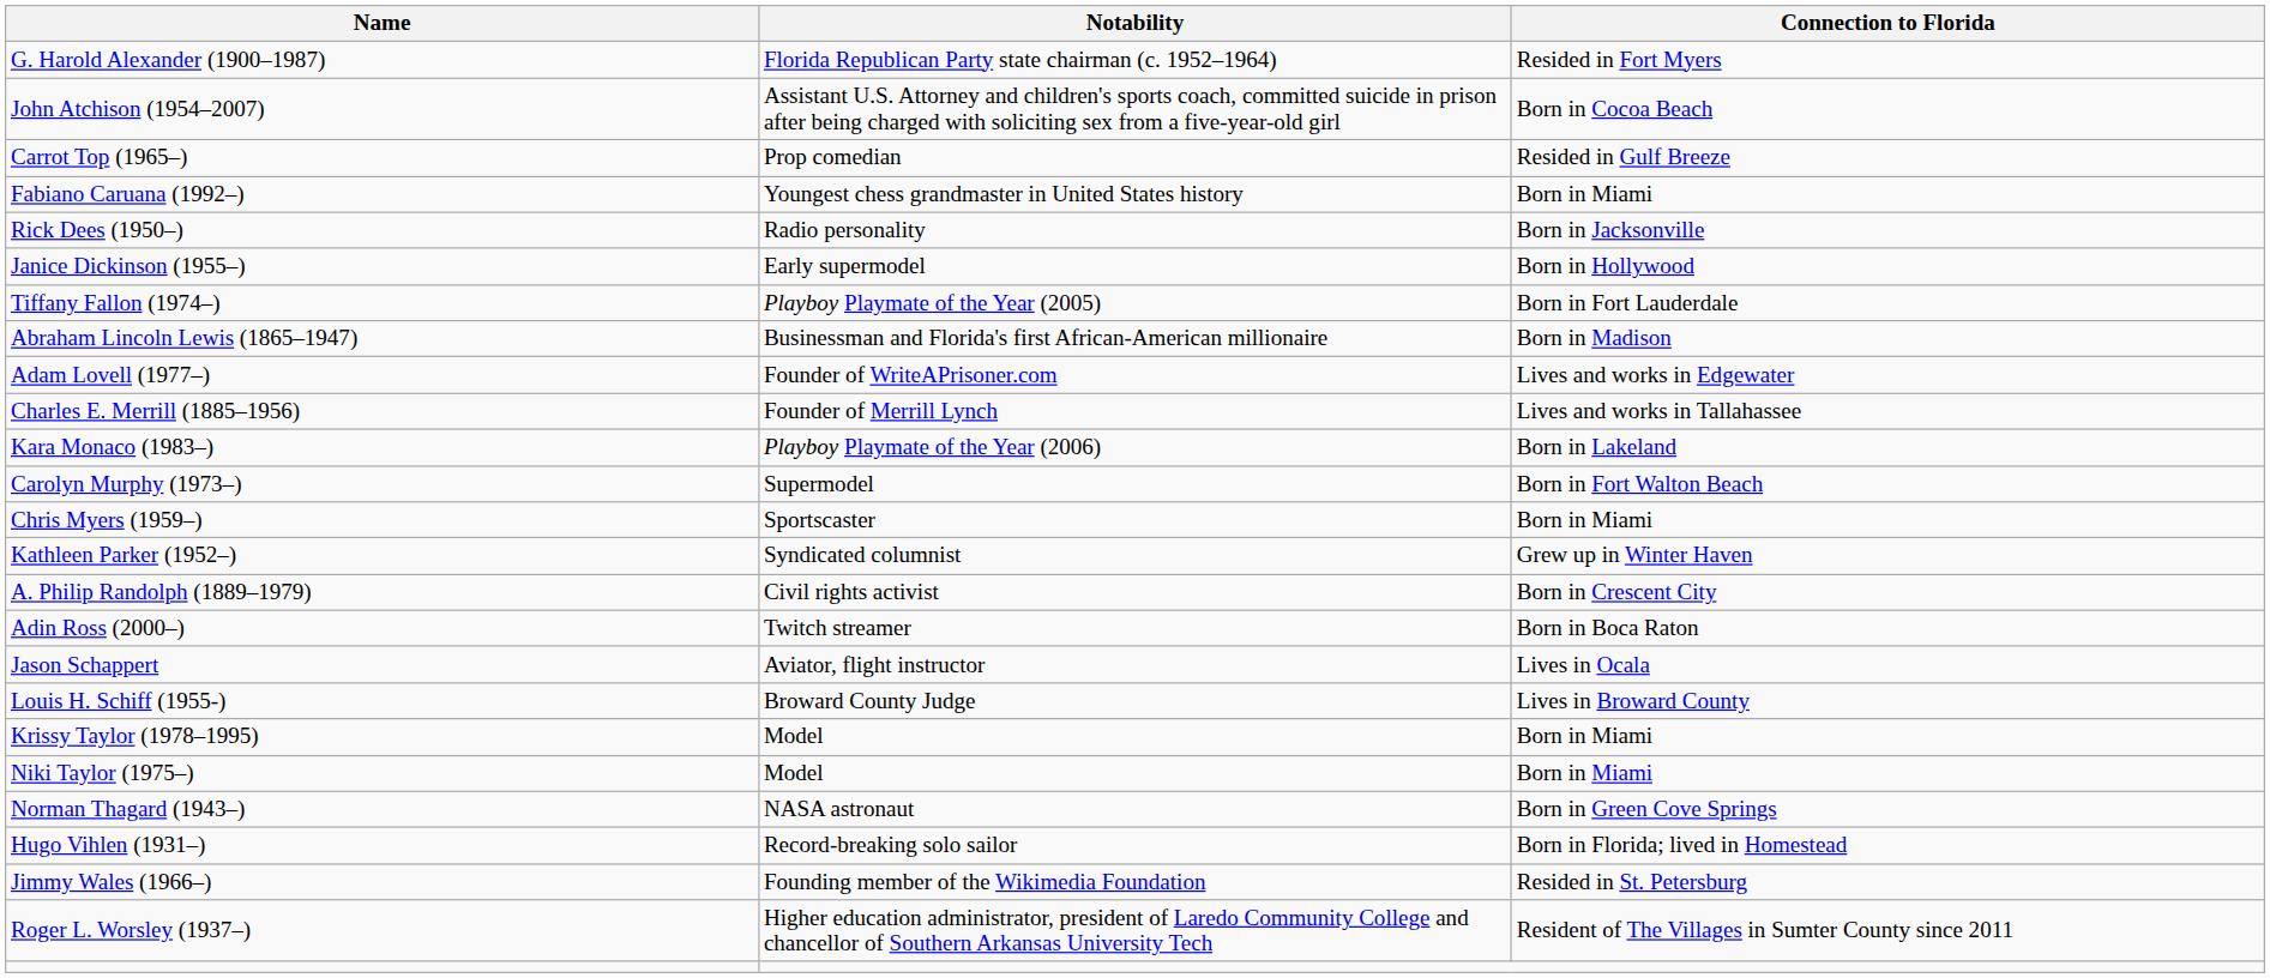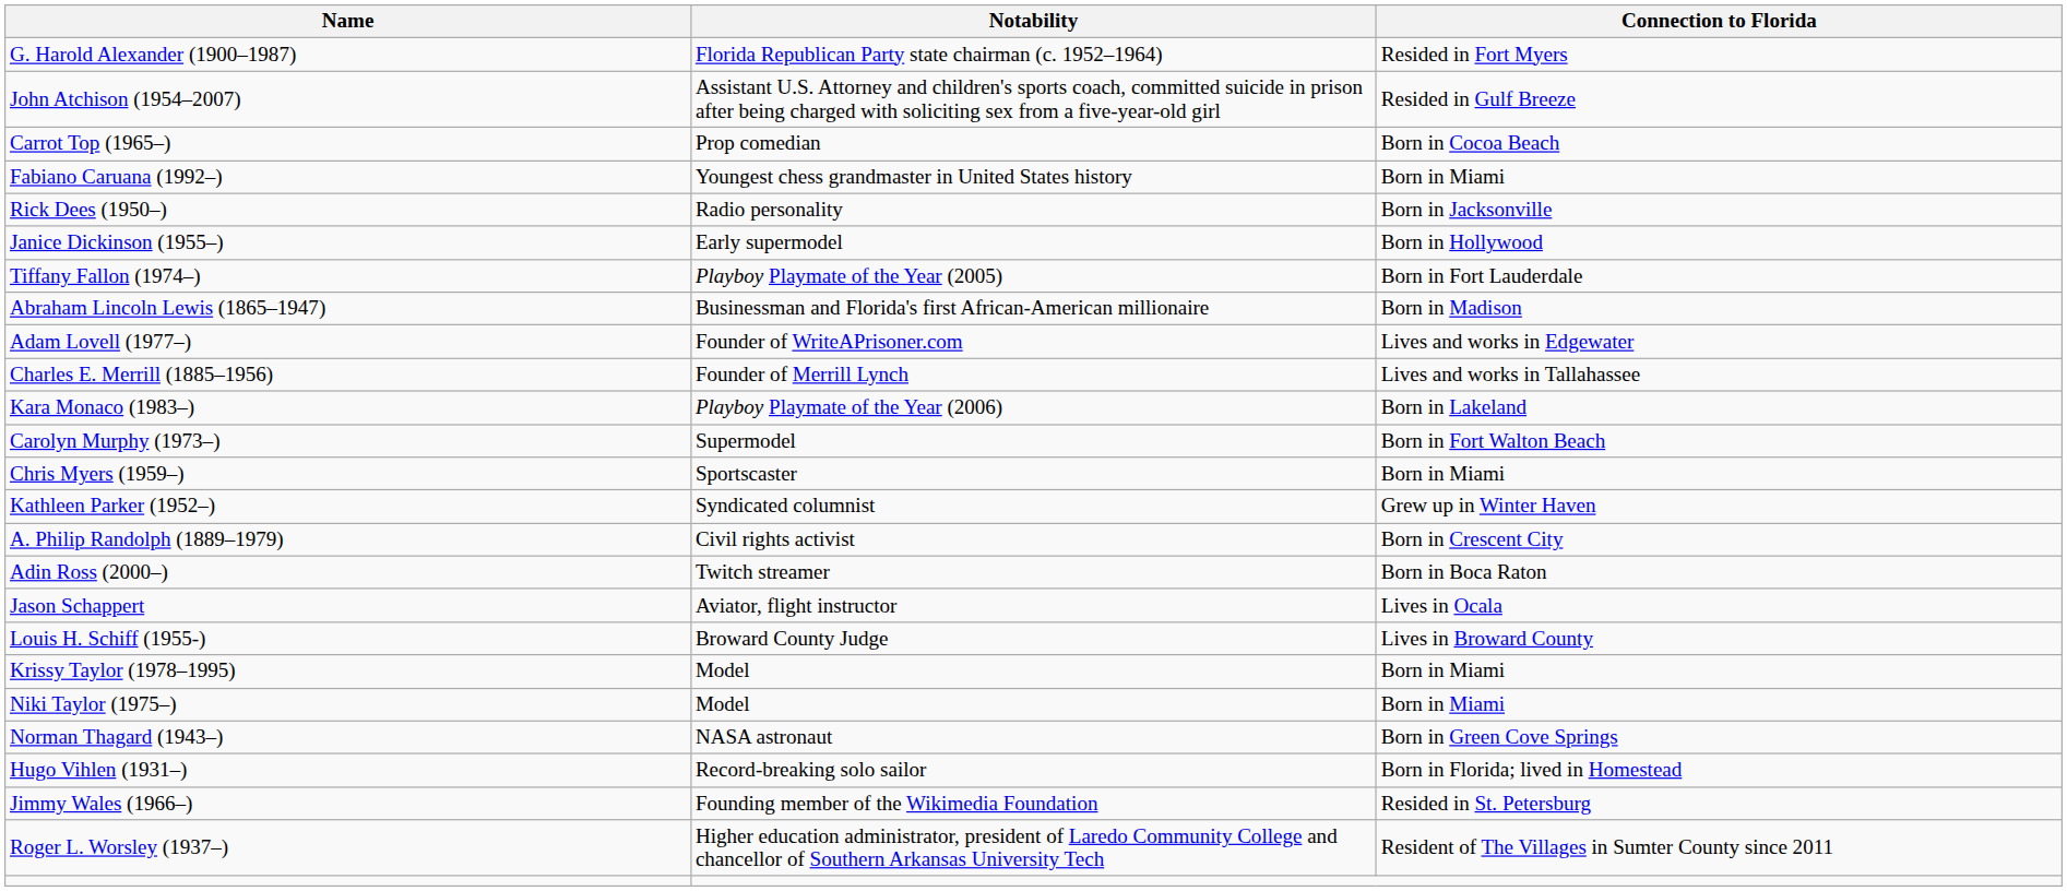 <table class="wikitable" style="width:100%;">
 <tr>
 <th width=33%>Name</th>
 <th width=33%>Notability</th>
 <th width=33%>Connection to Florida</th>
 </tr>
 <tr>
 <td><a href='#'>G. Harold Alexander</a> (1900–1987)</td>
 <td><a href='#'>Florida Republican Party</a> state chairman (c. 1952–1964)</td>
 <td>Resided in <a href='#'>Fort Myers</a></td>
 </tr>
 <tr>
 <td><a href='#'>John Atchison</a> (1954–2007)</td>
 <td>Assistant U.S. Attorney and children's sports coach, committed suicide in prison after being charged with soliciting sex from a five-year-old girl</td>
-<td>Born in <a href='#'>Cocoa Beach</a></td>
+<td>Resided in <a href='#'>Gulf Breeze</a></td>
 </tr>
 <tr>
 <td><a href='#'>Carrot Top</a> (1965–)</td>
 <td>Prop comedian</td>
-<td>Resided in <a href='#'>Gulf Breeze</a></td>
+<td>Born in <a href='#'>Cocoa Beach</a></td>
 </tr>
 <tr>
 <td><a href='#'>Fabiano Caruana</a> (1992–)</td>
 <td>Youngest chess grandmaster in United States history</td>
 <td>Born in Miami</td>
 </tr>
 <tr>
 <td><a href='#'>Rick Dees</a> (1950–)</td>
 <td>Radio personality</td>
 <td>Born in <a href='#'>Jacksonville</a></td>
 </tr>
 <tr>
 <td><a href='#'>Janice Dickinson</a> (1955–)</td>
 <td>Early supermodel</td>
 <td>Born in <a href='#'>Hollywood</a></td>
 </tr>
 <tr>
 <td><a href='#'>Tiffany Fallon</a> (1974–)</td>
 <td><em>Playboy</em> <a href='#'>Playmate of the Year</a> (2005)</td>
 <td>Born in Fort Lauderdale</td>
 </tr>
 <tr>
 <td><a href='#'>Abraham Lincoln Lewis</a> (1865–1947)</td>
 <td>Businessman and Florida's first African-American millionaire</td>
 <td>Born in <a href='#'>Madison</a></td>
 </tr>
 <tr>
 <td><a href='#'>Adam Lovell</a> (1977–)</td>
 <td>Founder of <a href='#'>WriteAPrisoner.com</a></td>
 <td>Lives and works in <a href='#'>Edgewater</a></td>
 </tr>
 <tr>
 <td><a href='#'>Charles E. Merrill</a> (1885–1956)</td>
 <td>Founder of <a href='#'>Merrill Lynch</a></td>
 <td>Lives and works in Tallahassee</td>
 </tr>
 <tr>
 <td><a href='#'>Kara Monaco</a> (1983–)</td>
 <td><em>Playboy</em> <a href='#'>Playmate of the Year</a> (2006)</td>
 <td>Born in <a href='#'>Lakeland</a></td>
 </tr>
 <tr>
 <td><a href='#'>Carolyn Murphy</a> (1973–)</td>
 <td>Supermodel</td>
 <td>Born in <a href='#'>Fort Walton Beach</a></td>
 </tr>
 <tr>
 <td><a href='#'>Chris Myers</a> (1959–)</td>
 <td>Sportscaster</td>
 <td>Born in Miami</td>
 </tr>
 <tr>
 <td><a href='#'>Kathleen Parker</a> (1952–)</td>
 <td>Syndicated columnist</td>
 <td>Grew up in <a href='#'>Winter Haven</a></td>
 </tr>
 <tr>
 <td><a href='#'>A. Philip Randolph</a> (1889–1979)</td>
 <td>Civil rights activist</td>
 <td>Born in <a href='#'>Crescent City</a></td>
 </tr>
 <tr>
 <td><a href='#'>Adin Ross</a> (2000–)</td>
 <td>Twitch streamer</td>
 <td>Born in Boca Raton</td>
 </tr>
 <tr>
 <td><a href='#'>Jason Schappert</a></td>
 <td>Aviator, flight instructor</td>
 <td>Lives in <a href='#'>Ocala</a></td>
 </tr>
 <tr>
 <td><a href='#'>Louis H. Schiff</a> (1955-)</td>
 <td>Broward County Judge</td>
 <td>Lives in <a href='#'>Broward County</a></td>
 </tr>
 <tr>
 <td><a href='#'>Krissy Taylor</a> (1978–1995)</td>
 <td>Model</td>
 <td>Born in Miami</td>
 </tr>
 <tr>
 <td><a href='#'>Niki Taylor</a> (1975–)</td>
 <td>Model</td>
 <td>Born in <a href='#'>Miami</a></td>
 </tr>
 <tr>
 <td><a href='#'>Norman Thagard</a> (1943–)</td>
 <td>NASA astronaut</td>
 <td>Born in <a href='#'>Green Cove Springs</a></td>
 </tr>
 <tr>
 <td><a href='#'>Hugo Vihlen</a> (1931–)</td>
 <td>Record-breaking solo sailor</td>
 <td>Born in Florida; lived in <a href='#'>Homestead</a></td>
 </tr>
 <tr>
 <td><a href='#'>Jimmy Wales</a> (1966–)</td>
 <td>Founding member of the <a href='#'>Wikimedia Foundation</a></td>
 <td>Resided in <a href='#'>St. Petersburg</a></td>
 </tr>
 <tr>
 <td><a href='#'>Roger L. Worsley</a> (1937–)</td>
 <td>Higher education administrator, president of <a href='#'>Laredo Community College</a> and chancellor of <a href='#'>Southern Arkansas University Tech</a></td>
 <td>Resident of <a href='#'>The Villages</a> in Sumter County since 2011</td>
 </tr>
 <tr>
 <td></td>
 </tr>
 </table>
